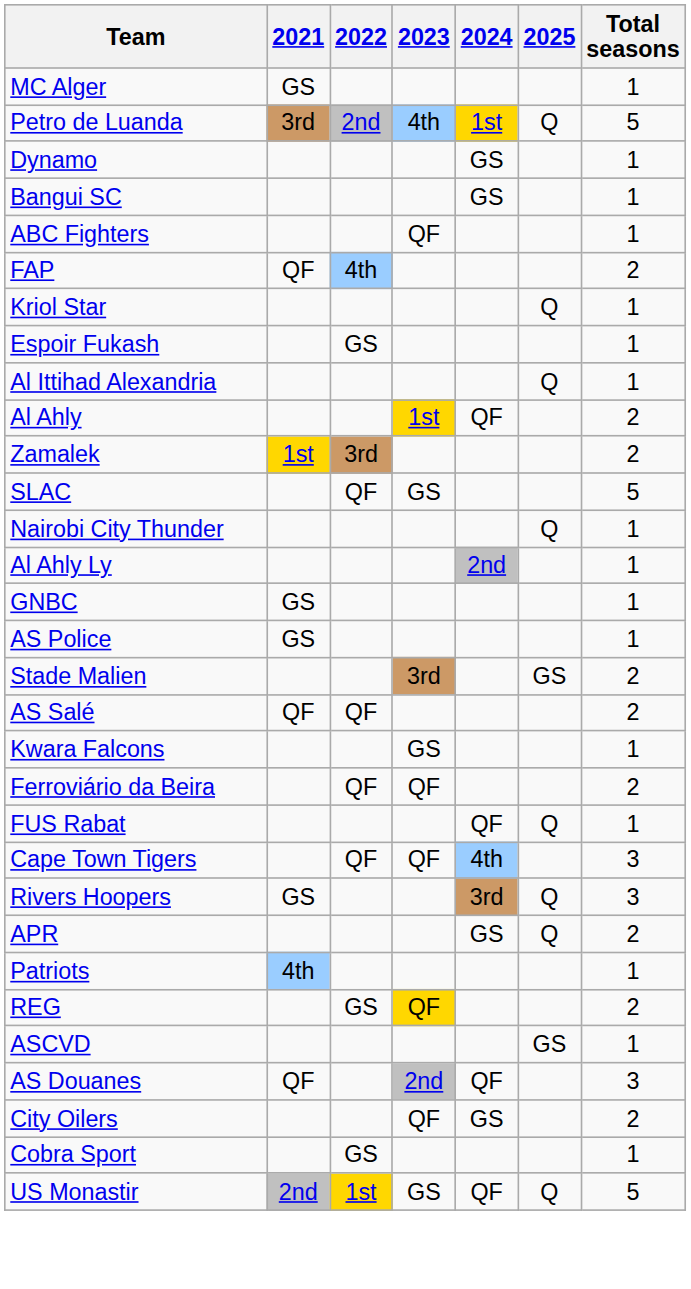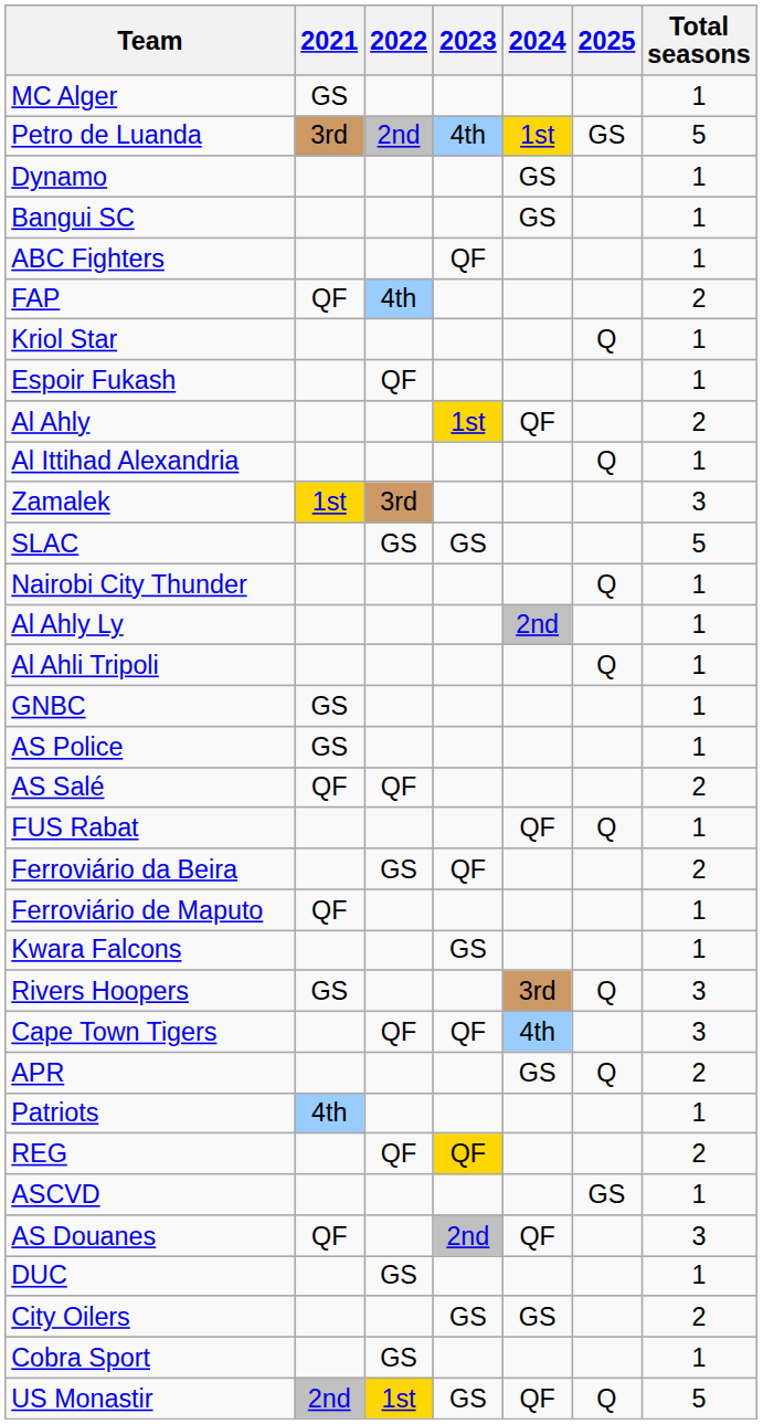 <table class="wikitable" style="text-align:center; font-size:90%;">
 <tr>
 <th style="width:155px;">Team</th>
 <th width=25><a href='#'>2021</a></th>
 <th width=25><a href='#'>2022</a></th>
 <th width=25><a href='#'>2023</a></th>
 <th width=25><a href='#'>2024</a></th>
 <th width=25><a href='#'>2025</a></th>
 <th>Total<br>seasons</th>
 </tr>
 <tr>
 <td align=left> <a href='#'>MC Alger</a></td>
 <td>GS</td>
 <td></td>
 <td></td>
 <td></td>
 <td></td>
 <td>1</td>
 </tr>
 <tr>
 <td align=left> <a href='#'>Petro de Luanda</a></td>
 <td style="background-color:#CC9966;">3rd</td>
 <td style="background-color:silver;"><a href='#'>2nd</a></td>
 <td style="background-color:#9acdff">4th</td>
 <td bgcolor=gold><a href='#'>1st</a></td>
-<td>Q</td>
+<td>GS</td>
 <td>5</td>
 </tr>
 <tr>
 <td align="left"> <a href='#'>Dynamo</a></td>
 <td></td>
 <td></td>
 <td></td>
 <td>GS</td>
 <td></td>
 <td>1</td>
 </tr>
 <tr>
 <td align="left"> <a href='#'>Bangui SC</a></td>
 <td></td>
 <td></td>
 <td></td>
 <td>GS</td>
 <td></td>
 <td>1</td>
 </tr>
 <tr>
 <td align=left> <a href='#'>ABC Fighters</a></td>
 <td></td>
 <td></td>
 <td>QF</td>
 <td></td>
 <td></td>
 <td>1</td>
 </tr>
 <tr>
 <td align="left"> <a href='#'>FAP</a></td>
 <td>QF</td>
 <td style="background-color:#9acdff">4th</td>
 <td></td>
 <td></td>
 <td></td>
 <td>2</td>
 </tr>
 <tr>
 <td align="left"> <a href='#'>Kriol Star</a></td>
 <td></td>
 <td></td>
 <td></td>
 <td></td>
 <td>Q</td>
 <td>1</td>
 </tr>
 <tr>
 <td align=left> <a href='#'>Espoir Fukash</a></td>
 <td></td>
-<td>GS</td>
+<td>QF</td>
 <td></td>
 <td></td>
 <td></td>
-<td>1</td>
-</tr>
-<tr>
-<td align="left"> <a href='#'>Al Ittihad Alexandria</a></td>
-<td></td>
-<td></td>
-<td></td>
-<td></td>
-<td>Q</td>
 <td>1</td>
 </tr>
 <tr>
 <td align=left> <a href='#'>Al Ahly</a></td>
 <td></td>
 <td></td>
 <td bgcolor="gold"><a href='#'>1st</a></td>
 <td>QF</td>
 <td></td>
 <td>2</td>
 </tr>
 <tr>
+<td align="left"> <a href='#'>Al Ittihad Alexandria</a></td>
+<td></td>
+<td></td>
+<td></td>
+<td></td>
+<td>Q</td>
+<td>1</td>
+</tr>
+<tr>
 <td align="left"> <a href='#'>Zamalek</a></td>
 <td bgcolor="gold"><a href='#'>1st</a></td>
 <td style="background-color:#CC9966">3rd</td>
 <td></td>
 <td></td>
 <td></td>
-<td>2</td>
+<td>3</td>
 </tr>
 <tr>
 <td align="left"> <a href='#'>SLAC</a></td>
 <td></td>
-<td>QF</td>
+<td>GS</td>
 <td>GS</td>
 <td></td>
 <td></td>
 <td>5</td>
 </tr>
 <tr>
 <td align="left"> <a href='#'>Nairobi City Thunder</a></td>
 <td></td>
 <td></td>
 <td></td>
 <td></td>
 <td>Q</td>
 <td>1</td>
 </tr>
 <tr>
 <td align="left"> <a href='#'>Al Ahly Ly</a></td>
 <td></td>
 <td></td>
 <td></td>
 <td bgcolor=silver><a href='#'>2nd</a></td>
 <td></td>
 <td>1</td>
 </tr>
 <tr>
+<td align="left"> <a href='#'>Al Ahli Tripoli</a></td>
+<td></td>
+<td></td>
+<td></td>
+<td></td>
+<td>Q</td>
+<td>1</td>
+</tr>
+<tr>
 <td align="left"> <a href='#'>GNBC</a></td>
 <td>GS</td>
 <td></td>
 <td></td>
 <td></td>
 <td></td>
 <td>1</td>
 </tr>
 <tr>
 <td align="left"> <a href='#'>AS Police</a></td>
 <td>GS</td>
 <td></td>
 <td></td>
 <td></td>
 <td></td>
 <td>1</td>
 </tr>
 <tr>
-<td align="left"> <a href='#'>Stade Malien</a></td>
-<td></td>
-<td></td>
-<td style="background-color:#CC9966">3rd</td>
-<td></td>
-<td>GS</td>
-<td>2</td>
-</tr>
-<tr>
 <td align="left"> <a href='#'>AS Salé</a></td>
 <td>QF</td>
 <td>QF</td>
 <td></td>
-<td></td>
-<td></td>
-<td>2</td>
-</tr>
-<tr>
-<td align="left"> <a href='#'>Kwara Falcons</a></td>
-<td></td>
-<td></td>
-<td>GS</td>
-<td></td>
-<td></td>
-<td>1</td>
-</tr>
-<tr>
-<td align="left"> <a href='#'>Ferroviário da Beira</a></td>
-<td></td>
-<td>QF</td>
-<td>QF</td>
 <td></td>
 <td></td>
 <td>2</td>
 </tr>
 <tr>
 <td align="left"> <a href='#'>FUS Rabat</a></td>
 <td></td>
 <td></td>
 <td></td>
 <td>QF</td>
 <td>Q</td>
 <td>1</td>
 </tr>
 <tr>
-<td align="left"> <a href='#'>Cape Town Tigers</a></td>
+<td align="left"> <a href='#'>Ferroviário da Beira</a></td>
 <td></td>
+<td>GS</td>
 <td>QF</td>
+<td></td>
+<td></td>
+<td>2</td>
+</tr>
+<tr>
+<td align="left"> <a href='#'>Ferroviário de Maputo</a></td>
 <td>QF</td>
-<td style="background-color:#9acdff">4th</td>
 <td></td>
-<td>3</td>
+<td></td>
+<td></td>
+<td></td>
+<td>1</td>
+</tr>
+<tr>
+<td align="left"> <a href='#'>Kwara Falcons</a></td>
+<td></td>
+<td></td>
+<td>GS</td>
+<td></td>
+<td></td>
+<td>1</td>
 </tr>
 <tr>
 <td align="left"> <a href='#'>Rivers Hoopers</a></td>
 <td>GS</td>
 <td></td>
 <td></td>
 <td style="background-color:#CC9966">3rd</td>
 <td>Q</td>
+<td>3</td>
+</tr>
+<tr>
+<td align="left"> <a href='#'>Cape Town Tigers</a></td>
+<td></td>
+<td>QF</td>
+<td>QF</td>
+<td style="background-color:#9acdff">4th</td>
+<td></td>
 <td>3</td>
 </tr>
 <tr>
 <td align="left"> <a href='#'>APR</a></td>
 <td></td>
 <td></td>
 <td></td>
 <td>GS</td>
 <td>Q</td>
 <td>2</td>
 </tr>
 <tr>
 <td align="left"> <a href='#'>Patriots</a></td>
 <td style="background-color:#9acdff">4th</td>
 <td></td>
 <td></td>
 <td></td>
 <td></td>
 <td>1</td>
 </tr>
 <tr>
 <td align="left"> <a href='#'>REG</a></td>
 <td></td>
-<td>GS</td>
+<td>QF</td>
 <td style="background: gold;">QF</td>
 <td></td>
 <td></td>
 <td>2</td>
 </tr>
 <tr>
 <td align="left"> <a href='#'>ASCVD</a></td>
 <td></td>
 <td></td>
 <td></td>
 <td></td>
 <td>GS</td>
 <td>1</td>
 </tr>
 <tr>
 <td align="left"> <a href='#'>AS Douanes</a></td>
 <td>QF</td>
 <td></td>
 <td style="background-color:silver"><a href='#'>2nd</a></td>
 <td>QF</td>
 <td></td>
 <td>3</td>
 </tr>
 <tr>
+<td align="left"> <a href='#'>DUC</a></td>
+<td></td>
+<td>GS</td>
+<td></td>
+<td></td>
+<td></td>
+<td>1</td>
+</tr>
+<tr>
 <td align="left"> <a href='#'>City Oilers</a></td>
 <td></td>
 <td></td>
-<td>QF</td>
+<td>GS</td>
 <td>GS</td>
 <td></td>
 <td>2</td>
 </tr>
 <tr>
 <td align="left"> <a href='#'>Cobra Sport</a></td>
 <td></td>
 <td>GS</td>
 <td></td>
 <td></td>
 <td></td>
 <td>1</td>
 </tr>
 <tr>
 <td align="left"> <a href='#'>US Monastir</a></td>
 <td style="background-color:silver"><a href='#'>2nd</a></td>
 <td style="background-color:gold;"><a href='#'>1st</a></td>
 <td>GS</td>
 <td>QF</td>
 <td>Q</td>
 <td>5</td>
 </tr>
 </table>
